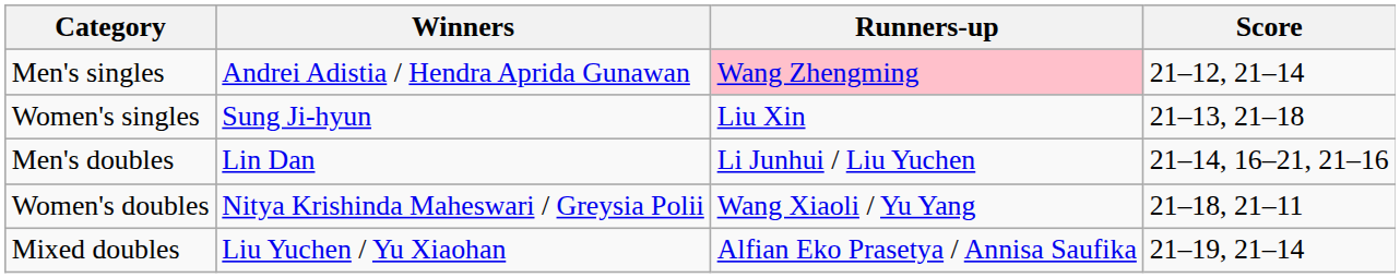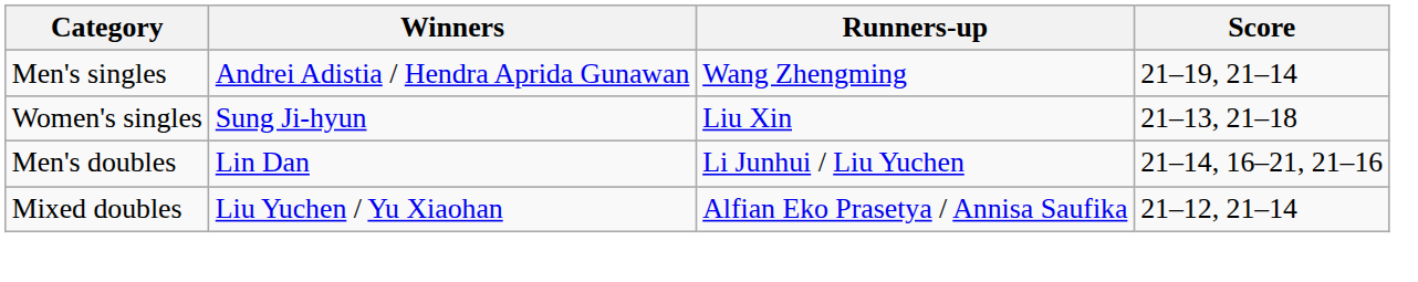 <table class=wikitable style="white-space:nowrap;">
 <tr>
 <th>Category</th>
 <th>Winners</th>
 <th>Runners-up</th>
 <th>Score</th>
 </tr>
 <tr>
 <td>Men's singles</td>
 <td> <a href='#'>Andrei Adistia</a> / <a href='#'>Hendra Aprida Gunawan</a></td>
-<td style="background: pink;"> <a href='#'>Wang Zhengming</a></td>
-<td>21–12, 21–14</td>
+<td> <a href='#'>Wang Zhengming</a></td>
+<td>21–19, 21–14</td>
 </tr>
 <tr>
 <td>Women's singles</td>
 <td> <a href='#'>Sung Ji-hyun</a></td>
 <td> <a href='#'>Liu Xin</a></td>
 <td>21–13, 21–18</td>
 </tr>
 <tr>
 <td>Men's doubles</td>
 <td> <a href='#'>Lin Dan</a></td>
 <td> <a href='#'>Li Junhui</a> / <a href='#'>Liu Yuchen</a></td>
 <td>21–14, 16–21, 21–16</td>
 </tr>
 <tr>
-<td>Women's doubles</td>
-<td> <a href='#'>Nitya Krishinda Maheswari</a> / <a href='#'>Greysia Polii</a></td>
-<td> <a href='#'>Wang Xiaoli</a> / <a href='#'>Yu Yang</a></td>
-<td>21–18, 21–11</td>
-</tr>
-<tr>
 <td>Mixed doubles</td>
 <td> <a href='#'>Liu Yuchen</a> / <a href='#'>Yu Xiaohan</a></td>
 <td> <a href='#'>Alfian Eko Prasetya</a> / <a href='#'>Annisa Saufika</a></td>
-<td>21–19, 21–14</td>
+<td>21–12, 21–14</td>
 </tr>
 </table>
